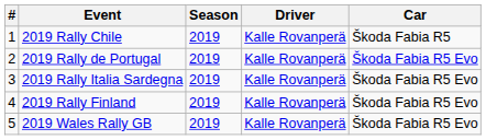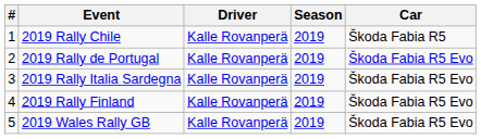 <table class="wikitable">
 <tr>
 <th>#</th>
 <th>Event</th>
+<th>Driver</th>
 <th>Season</th>
-<th>Driver</th>
 <th>Car</th>
 </tr>
 <tr>
 <td>1</td>
 <td> <a href='#'>2019 Rally Chile</a></td>
+<td> <a href='#'>Kalle Rovanperä</a></td>
 <td><a href='#'>2019</a></td>
-<td> <a href='#'>Kalle Rovanperä</a></td>
 <td>Škoda Fabia R5</td>
 </tr>
 <tr>
 <td>2</td>
 <td> <a href='#'>2019 Rally de Portugal</a></td>
+<td> <a href='#'>Kalle Rovanperä</a></td>
 <td><a href='#'>2019</a></td>
-<td> <a href='#'>Kalle Rovanperä</a></td>
 <td><a href='#'>Škoda Fabia R5 Evo</a></td>
 </tr>
 <tr>
 <td>3</td>
 <td> <a href='#'>2019 Rally Italia Sardegna</a></td>
+<td> <a href='#'>Kalle Rovanperä</a></td>
 <td><a href='#'>2019</a></td>
-<td> <a href='#'>Kalle Rovanperä</a></td>
 <td>Škoda Fabia R5 Evo</td>
 </tr>
 <tr>
 <td>4</td>
 <td> <a href='#'>2019 Rally Finland</a></td>
+<td> <a href='#'>Kalle Rovanperä</a></td>
 <td><a href='#'>2019</a></td>
-<td> <a href='#'>Kalle Rovanperä</a></td>
 <td>Škoda Fabia R5 Evo</td>
 </tr>
 <tr>
 <td>5</td>
 <td> <a href='#'>2019 Wales Rally GB</a></td>
+<td> <a href='#'>Kalle Rovanperä</a></td>
 <td><a href='#'>2019</a></td>
-<td> <a href='#'>Kalle Rovanperä</a></td>
 <td>Škoda Fabia R5 Evo</td>
 </tr>
 </table>
